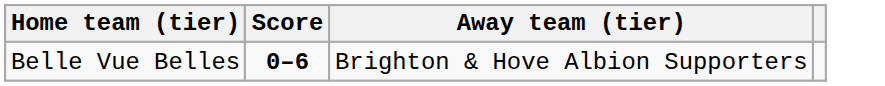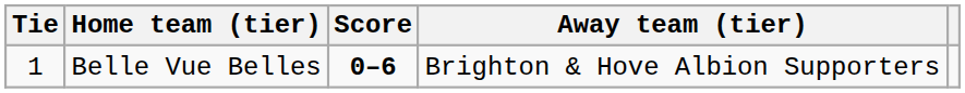 <table class="wikitable" style="text-align:center; font-size:85%">
 <tr>
+<th>Tie</th>
 <th>Home team (tier)</th>
 <th>Score</th>
 <th>Away team (tier)</th>
 <th></th>
 </tr>
 <tr>
+<td align="center">1</td>
 <td>Belle Vue Belles</td>
 <td align="center"><strong>0–6</strong></td>
 <td>Brighton & Hove Albion Supporters</td>
 <td></td>
 </tr>
 </table>
